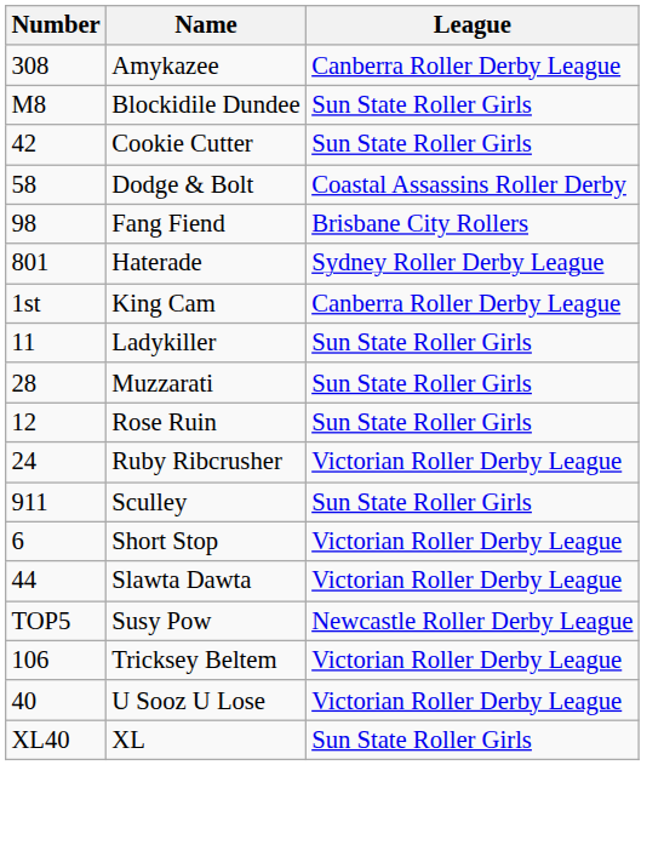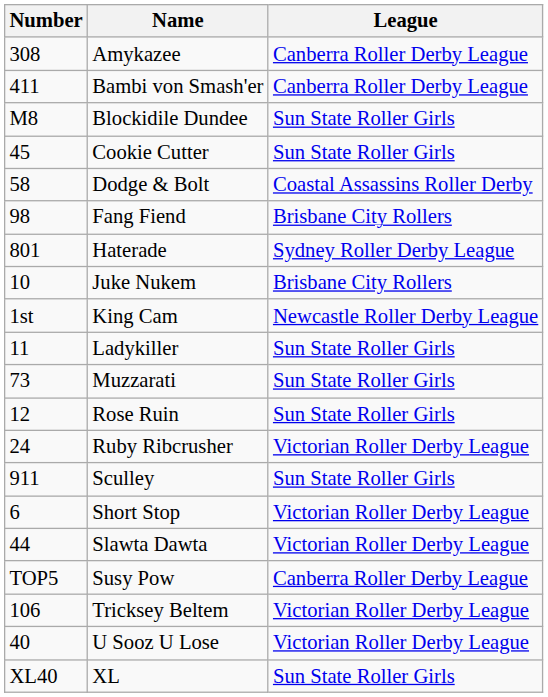 <table class="wikitable sortable">
 <tr>
 <th>Number</th>
 <th>Name</th>
 <th>League</th>
 </tr>
 <tr>
 <td>308</td>
 <td>Amykazee</td>
 <td><a href='#'>Canberra Roller Derby League</a></td>
 </tr>
 <tr>
+<td>411</td>
+<td>Bambi von Smash'er</td>
+<td><a href='#'>Canberra Roller Derby League</a></td>
+</tr>
+<tr>
 <td>M8</td>
 <td>Blockidile Dundee</td>
 <td><a href='#'>Sun State Roller Girls</a></td>
 </tr>
 <tr>
-<td>42</td>
+<td>45</td>
 <td>Cookie Cutter</td>
 <td><a href='#'>Sun State Roller Girls</a></td>
 </tr>
 <tr>
 <td>58</td>
 <td>Dodge & Bolt</td>
 <td><a href='#'>Coastal Assassins Roller Derby</a></td>
 </tr>
 <tr>
 <td>98</td>
 <td>Fang Fiend</td>
 <td><a href='#'>Brisbane City Rollers</a></td>
 </tr>
 <tr>
 <td>801</td>
 <td>Haterade</td>
 <td><a href='#'>Sydney Roller Derby League</a></td>
 </tr>
 <tr>
+<td>10</td>
+<td>Juke Nukem</td>
+<td><a href='#'>Brisbane City Rollers</a></td>
+</tr>
+<tr>
 <td>1st</td>
 <td>King Cam</td>
-<td><a href='#'>Canberra Roller Derby League</a></td>
+<td><a href='#'>Newcastle Roller Derby League</a></td>
 </tr>
 <tr>
 <td>11</td>
 <td>Ladykiller</td>
 <td><a href='#'>Sun State Roller Girls</a></td>
 </tr>
 <tr>
-<td>28</td>
+<td>73</td>
 <td>Muzzarati</td>
 <td><a href='#'>Sun State Roller Girls</a></td>
 </tr>
 <tr>
 <td>12</td>
 <td>Rose Ruin</td>
 <td><a href='#'>Sun State Roller Girls</a></td>
 </tr>
 <tr>
 <td>24</td>
 <td>Ruby Ribcrusher</td>
 <td><a href='#'>Victorian Roller Derby League</a></td>
 </tr>
 <tr>
 <td>911</td>
 <td>Sculley</td>
 <td><a href='#'>Sun State Roller Girls</a></td>
 </tr>
 <tr>
 <td>6</td>
 <td>Short Stop</td>
 <td><a href='#'>Victorian Roller Derby League</a></td>
 </tr>
 <tr>
 <td>44</td>
 <td>Slawta Dawta</td>
 <td><a href='#'>Victorian Roller Derby League</a></td>
 </tr>
 <tr>
 <td>TOP5</td>
 <td>Susy Pow</td>
-<td><a href='#'>Newcastle Roller Derby League</a></td>
+<td><a href='#'>Canberra Roller Derby League</a></td>
 </tr>
 <tr>
 <td>106</td>
 <td>Tricksey Beltem</td>
 <td><a href='#'>Victorian Roller Derby League</a></td>
 </tr>
 <tr>
 <td>40</td>
 <td>U Sooz U Lose</td>
 <td><a href='#'>Victorian Roller Derby League</a></td>
 </tr>
 <tr>
 <td>XL40</td>
 <td>XL</td>
 <td><a href='#'>Sun State Roller Girls</a></td>
 </tr>
 </table>
